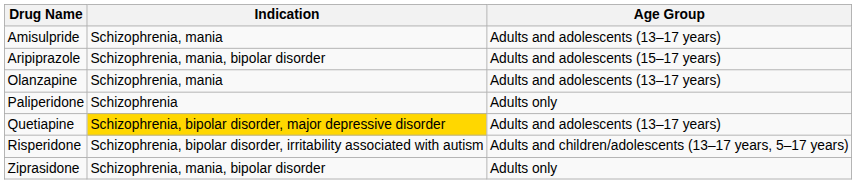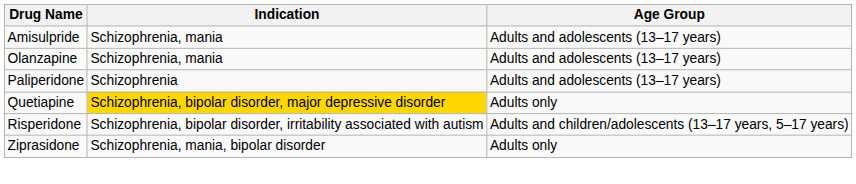 <table class="wikitable">
 <tr>
 <th><strong>Drug Name</strong></th>
 <th><strong>Indication</strong></th>
 <th><strong>Age Group</strong></th>
 </tr>
 <tr>
 <td>Amisulpride</td>
 <td>Schizophrenia, mania</td>
 <td>Adults and adolescents (13–17 years)</td>
 </tr>
 <tr>
-<td>Aripiprazole</td>
-<td>Schizophrenia, mania, bipolar disorder</td>
-<td>Adults and adolescents (15–17 years)</td>
-</tr>
-<tr>
 <td>Olanzapine</td>
 <td>Schizophrenia, mania</td>
 <td>Adults and adolescents (13–17 years)</td>
 </tr>
 <tr>
 <td>Paliperidone</td>
 <td>Schizophrenia</td>
-<td>Adults only</td>
+<td>Adults and adolescents (13–17 years)</td>
 </tr>
 <tr>
 <td>Quetiapine</td>
 <td style="background: gold;">Schizophrenia, bipolar disorder, major depressive disorder</td>
-<td>Adults and adolescents (13–17 years)</td>
+<td>Adults only</td>
 </tr>
 <tr>
 <td>Risperidone</td>
 <td>Schizophrenia, bipolar disorder, irritability associated with autism</td>
 <td>Adults and children/adolescents (13–17 years, 5–17 years)</td>
 </tr>
 <tr>
 <td>Ziprasidone</td>
 <td>Schizophrenia, mania, bipolar disorder</td>
 <td>Adults only</td>
 </tr>
 </table>
